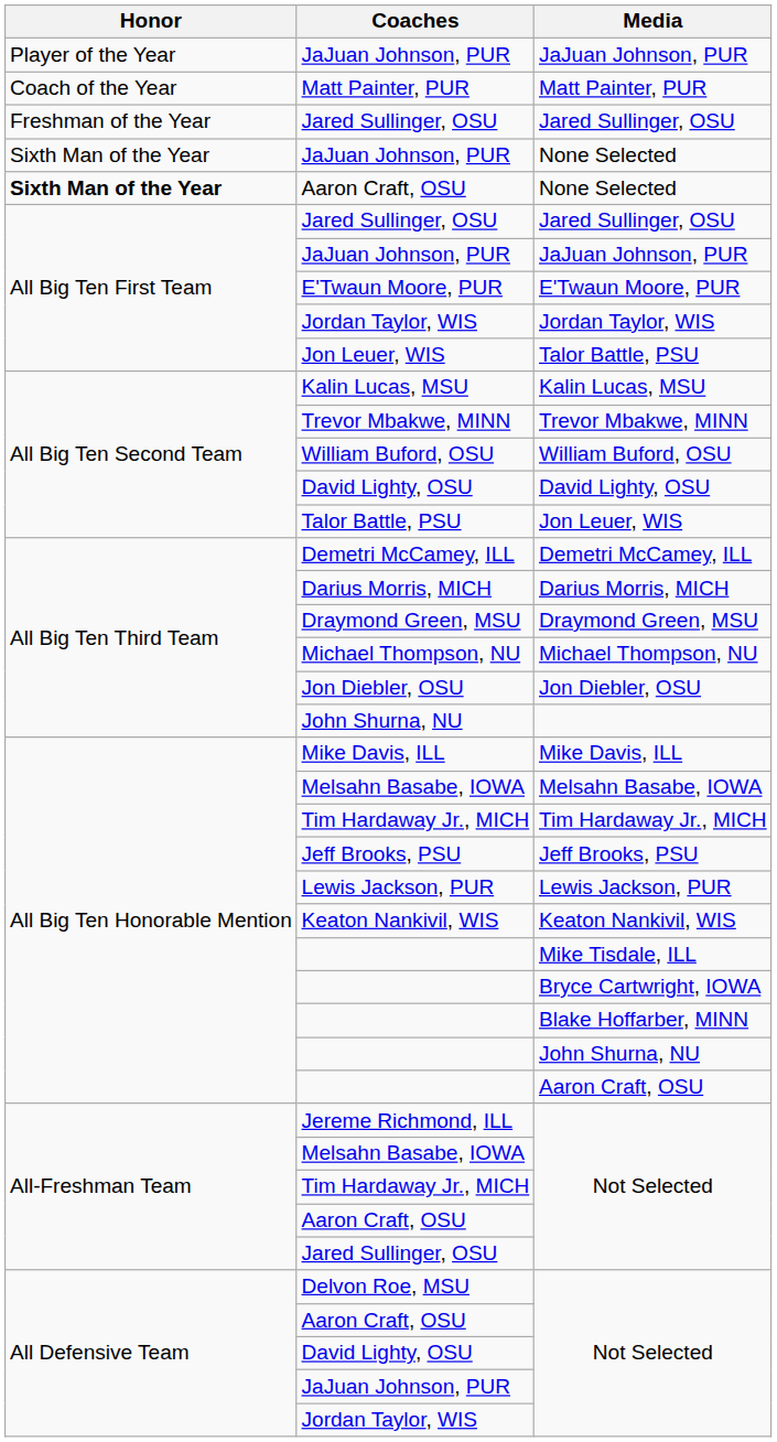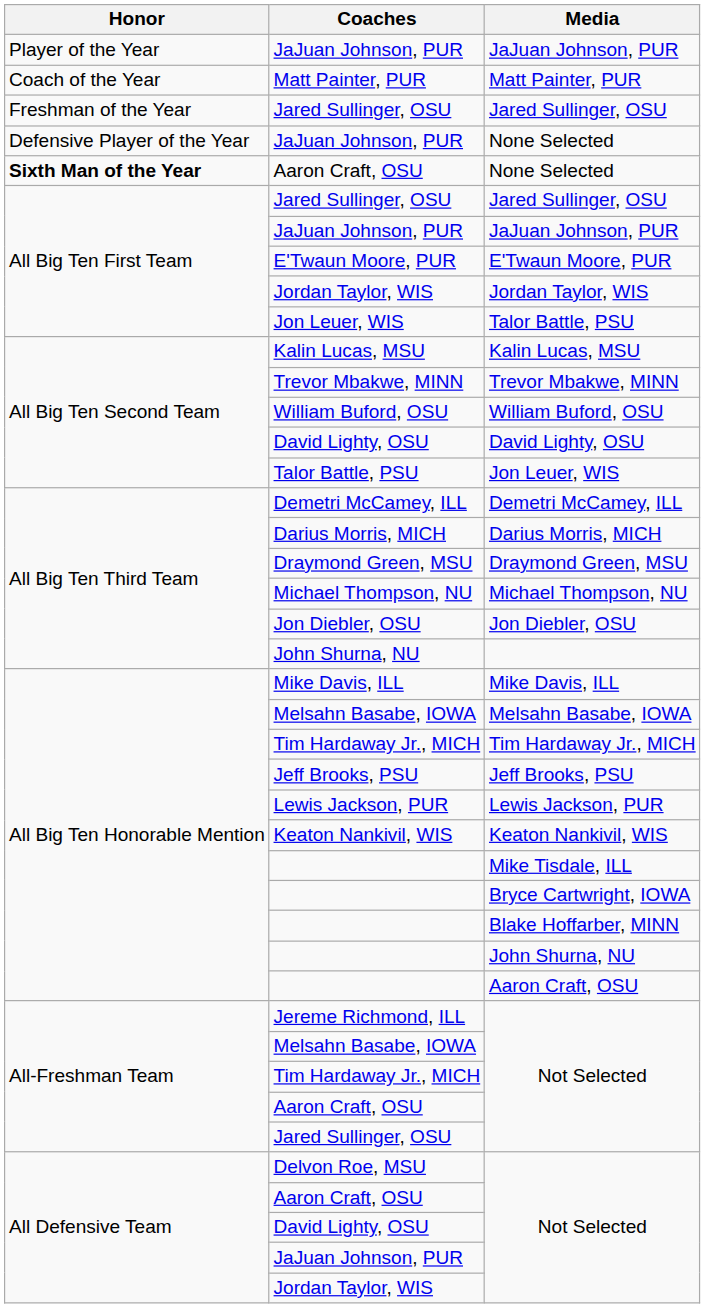 <table class="wikitable" border="1">
 <tr>
 <th>Honor</th>
 <th>Coaches</th>
 <th>Media</th>
 </tr>
 <tr>
 <td>Player of the Year</td>
 <td><a href='#'>JaJuan Johnson</a>, <a href='#'>PUR</a></td>
 <td><a href='#'>JaJuan Johnson</a>, <a href='#'>PUR</a></td>
 </tr>
 <tr>
 <td>Coach of the Year</td>
 <td><a href='#'>Matt Painter</a>, <a href='#'>PUR</a></td>
 <td><a href='#'>Matt Painter</a>, <a href='#'>PUR</a></td>
 </tr>
 <tr>
 <td>Freshman of the Year</td>
 <td><a href='#'>Jared Sullinger</a>, <a href='#'>OSU</a></td>
 <td><a href='#'>Jared Sullinger</a>, <a href='#'>OSU</a></td>
 </tr>
 <tr>
-<td>Sixth Man of the Year</td>
+<td>Defensive Player of the Year</td>
 <td><a href='#'>JaJuan Johnson</a>, <a href='#'>PUR</a></td>
 <td>None Selected</td>
 </tr>
 <tr>
 <td><strong>Sixth Man of the Year</strong></td>
 <td>Aaron Craft, <a href='#'>OSU</a></td>
 <td>None Selected</td>
 </tr>
 <tr>
 <td rowspan=5 valign=middle>All Big Ten First Team</td>
 <td><a href='#'>Jared Sullinger</a>, <a href='#'>OSU</a></td>
 <td><a href='#'>Jared Sullinger</a>, <a href='#'>OSU</a></td>
 </tr>
 <tr>
 <td><a href='#'>JaJuan Johnson</a>, <a href='#'>PUR</a></td>
 <td><a href='#'>JaJuan Johnson</a>, <a href='#'>PUR</a></td>
 </tr>
 <tr>
 <td><a href='#'>E'Twaun Moore</a>, <a href='#'>PUR</a></td>
 <td><a href='#'>E'Twaun Moore</a>, <a href='#'>PUR</a></td>
 </tr>
 <tr>
 <td><a href='#'>Jordan Taylor</a>, <a href='#'>WIS</a></td>
 <td><a href='#'>Jordan Taylor</a>, <a href='#'>WIS</a></td>
 </tr>
 <tr>
 <td><a href='#'>Jon Leuer</a>, <a href='#'>WIS</a></td>
 <td><a href='#'>Talor Battle</a>, <a href='#'>PSU</a></td>
 </tr>
 <tr>
 <td rowspan=5 valign=middle>All Big Ten Second Team</td>
 <td><a href='#'>Kalin Lucas</a>, <a href='#'>MSU</a></td>
 <td><a href='#'>Kalin Lucas</a>, <a href='#'>MSU</a></td>
 </tr>
 <tr>
 <td><a href='#'>Trevor Mbakwe</a>, <a href='#'>MINN</a></td>
 <td><a href='#'>Trevor Mbakwe</a>, <a href='#'>MINN</a></td>
 </tr>
 <tr>
 <td><a href='#'>William Buford</a>, <a href='#'>OSU</a></td>
 <td><a href='#'>William Buford</a>, <a href='#'>OSU</a></td>
 </tr>
 <tr>
 <td><a href='#'>David Lighty</a>, <a href='#'>OSU</a></td>
 <td><a href='#'>David Lighty</a>, <a href='#'>OSU</a></td>
 </tr>
 <tr>
 <td><a href='#'>Talor Battle</a>, <a href='#'>PSU</a></td>
 <td><a href='#'>Jon Leuer</a>, <a href='#'>WIS</a></td>
 </tr>
 <tr>
 <td rowspan=6 valign=middle>All Big Ten Third Team</td>
 <td><a href='#'>Demetri McCamey</a>, <a href='#'>ILL</a></td>
 <td><a href='#'>Demetri McCamey</a>, <a href='#'>ILL</a></td>
 </tr>
 <tr>
 <td><a href='#'>Darius Morris</a>, <a href='#'>MICH</a></td>
 <td><a href='#'>Darius Morris</a>, <a href='#'>MICH</a></td>
 </tr>
 <tr>
 <td><a href='#'>Draymond Green</a>, <a href='#'>MSU</a></td>
 <td><a href='#'>Draymond Green</a>, <a href='#'>MSU</a></td>
 </tr>
 <tr>
 <td><a href='#'>Michael Thompson</a>, <a href='#'>NU</a></td>
 <td><a href='#'>Michael Thompson</a>, <a href='#'>NU</a></td>
 </tr>
 <tr>
 <td><a href='#'>Jon Diebler</a>, <a href='#'>OSU</a></td>
 <td><a href='#'>Jon Diebler</a>, <a href='#'>OSU</a></td>
 </tr>
 <tr>
 <td><a href='#'>John Shurna</a>, <a href='#'>NU</a></td>
 <td></td>
 </tr>
 <tr>
 <td rowspan=11 valign=middle>All Big Ten Honorable Mention</td>
 <td><a href='#'>Mike Davis</a>, <a href='#'>ILL</a></td>
 <td><a href='#'>Mike Davis</a>, <a href='#'>ILL</a></td>
 </tr>
 <tr>
 <td><a href='#'>Melsahn Basabe</a>, <a href='#'>IOWA</a></td>
 <td><a href='#'>Melsahn Basabe</a>, <a href='#'>IOWA</a></td>
 </tr>
 <tr>
 <td><a href='#'>Tim Hardaway Jr.</a>, <a href='#'>MICH</a></td>
 <td><a href='#'>Tim Hardaway Jr.</a>, <a href='#'>MICH</a></td>
 </tr>
 <tr>
 <td><a href='#'>Jeff Brooks</a>, <a href='#'>PSU</a></td>
 <td><a href='#'>Jeff Brooks</a>, <a href='#'>PSU</a></td>
 </tr>
 <tr>
 <td><a href='#'>Lewis Jackson</a>, <a href='#'>PUR</a></td>
 <td><a href='#'>Lewis Jackson</a>, <a href='#'>PUR</a></td>
 </tr>
 <tr>
 <td><a href='#'>Keaton Nankivil</a>, <a href='#'>WIS</a></td>
 <td><a href='#'>Keaton Nankivil</a>, <a href='#'>WIS</a></td>
 </tr>
 <tr>
 <td></td>
 <td><a href='#'>Mike Tisdale</a>, <a href='#'>ILL</a></td>
 </tr>
 <tr>
 <td></td>
 <td><a href='#'>Bryce Cartwright</a>, <a href='#'>IOWA</a></td>
 </tr>
 <tr>
 <td></td>
 <td><a href='#'>Blake Hoffarber</a>, <a href='#'>MINN</a></td>
 </tr>
 <tr>
 <td></td>
 <td><a href='#'>John Shurna</a>, <a href='#'>NU</a></td>
 </tr>
 <tr>
 <td></td>
 <td><a href='#'>Aaron Craft</a>, <a href='#'>OSU</a></td>
 </tr>
 <tr>
 <td rowspan=5 valign=middle>All-Freshman Team</td>
 <td><a href='#'>Jereme Richmond</a>, <a href='#'>ILL</a></td>
 <td rowspan=5 colspan=1 align=center>Not Selected</td>
 </tr>
 <tr>
 <td><a href='#'>Melsahn Basabe</a>, <a href='#'>IOWA</a></td>
 </tr>
 <tr>
 <td><a href='#'>Tim Hardaway Jr.</a>, <a href='#'>MICH</a></td>
 </tr>
 <tr>
 <td><a href='#'>Aaron Craft</a>, <a href='#'>OSU</a></td>
 </tr>
 <tr>
 <td><a href='#'>Jared Sullinger</a>, <a href='#'>OSU</a></td>
 </tr>
 <tr>
 <td rowspan=5 valign=middle>All Defensive Team</td>
 <td><a href='#'>Delvon Roe</a>, <a href='#'>MSU</a></td>
 <td rowspan=5 colspan=1 align=center>Not Selected</td>
 </tr>
 <tr>
 <td><a href='#'>Aaron Craft</a>, <a href='#'>OSU</a></td>
 </tr>
 <tr>
 <td><a href='#'>David Lighty</a>, <a href='#'>OSU</a></td>
 </tr>
 <tr>
 <td><a href='#'>JaJuan Johnson</a>, <a href='#'>PUR</a></td>
 </tr>
 <tr>
 <td><a href='#'>Jordan Taylor</a>, <a href='#'>WIS</a></td>
 </tr>
 </table>
